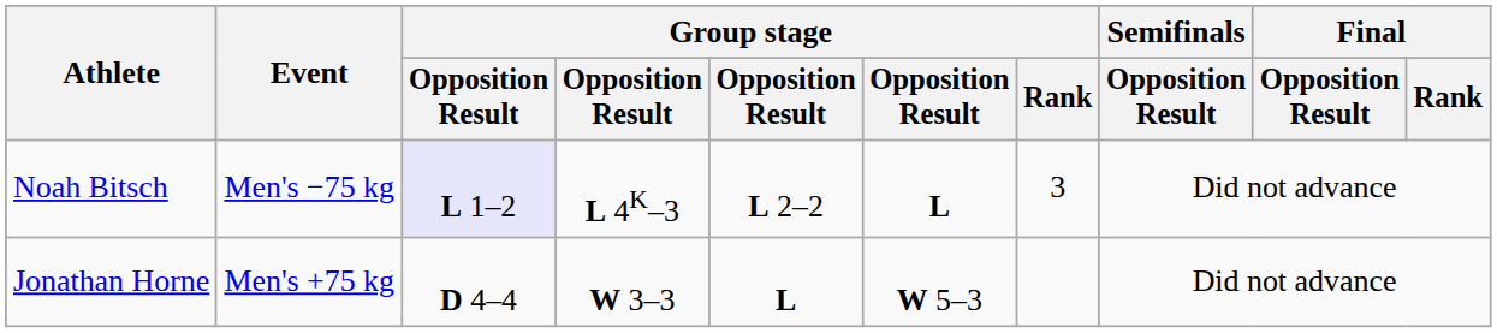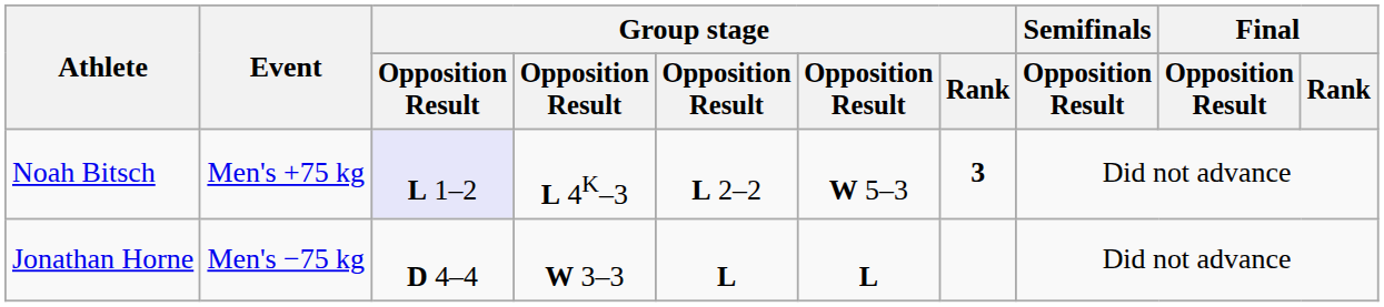 <table class="wikitable" style="font-size:90%">
 <tr>
 <th rowspan=2>Athlete</th>
 <th rowspan=2>Event</th>
 <th colspan=5>Group stage</th>
 <th>Semifinals</th>
 <th colspan=2>Final</th>
 </tr>
 <tr style="font-size:95%">
 <th>Opposition<br>Result</th>
 <th>Opposition<br>Result</th>
 <th>Opposition<br>Result</th>
 <th>Opposition<br>Result</th>
 <th>Rank</th>
 <th>Opposition<br>Result</th>
 <th>Opposition<br>Result</th>
 <th>Rank</th>
 </tr>
 <tr align=center>
 <td align=left><a href='#'>Noah Bitsch</a></td>
-<td align=left><a href='#'>Men's −75 kg</a></td>
+<td align=left><a href='#'>Men's +75 kg</a></td>
 <td style="background: lavender;"><br><strong>L</strong> 1–2</td>
 <td><br> <strong>L</strong> 4<sup>K</sup>–3</td>
 <td><br><strong>L</strong> 2–2</td>
-<td><br><strong>L</strong> </td>
-<td>3</td>
+<td><br><strong>W</strong> 5–3</td>
+<td><strong>3</strong></td>
 <td colspan="3">Did not advance</td>
 </tr>
 <tr align=center>
 <td align=left><a href='#'>Jonathan Horne</a></td>
-<td align=left><a href='#'>Men's +75 kg</a></td>
+<td align=left><a href='#'>Men's −75 kg</a></td>
 <td><br><strong>D</strong> 4–4</td>
 <td><br><strong>W</strong> 3–3</td>
 <td><br><strong>L</strong> </td>
-<td><br><strong>W</strong> 5–3</td>
+<td><br><strong>L</strong> </td>
 <td></td>
 <td colspan=3>Did not advance</td>
 </tr>
 </table>
